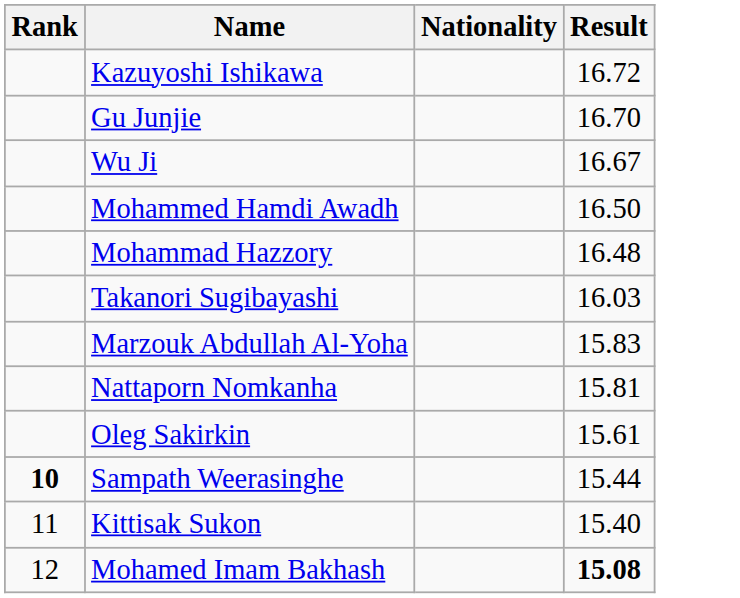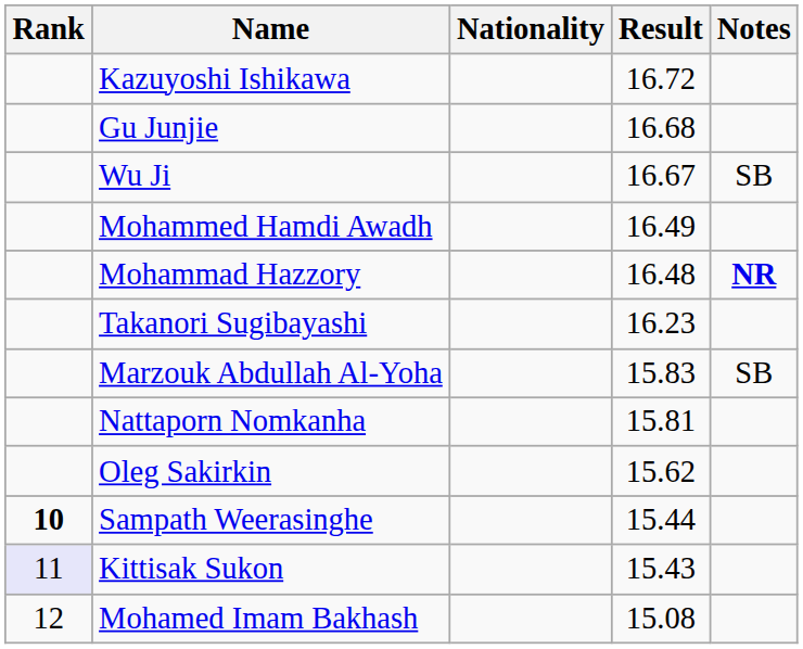 <table class="wikitable sortable" style="text-align:center">
 <tr>
 <th>Rank</th>
 <th>Name</th>
 <th>Nationality</th>
 <th>Result</th>
+<th>Notes</th>
 </tr>
 <tr>
 <td></td>
 <td align=left><a href='#'>Kazuyoshi Ishikawa</a></td>
 <td align=left></td>
 <td>16.72</td>
+<td></td>
 </tr>
 <tr>
 <td></td>
 <td align=left><a href='#'>Gu Junjie</a></td>
 <td align=left></td>
-<td>16.70</td>
+<td>16.68</td>
+<td></td>
 </tr>
 <tr>
 <td></td>
 <td align=left><a href='#'>Wu Ji</a></td>
 <td align=left></td>
 <td>16.67</td>
+<td>SB</td>
 </tr>
 <tr>
 <td></td>
 <td align=left><a href='#'>Mohammed Hamdi Awadh</a></td>
 <td align=left></td>
-<td>16.50</td>
+<td>16.49</td>
+<td></td>
 </tr>
 <tr>
 <td></td>
 <td align=left><a href='#'>Mohammad Hazzory</a></td>
 <td align=left></td>
 <td>16.48</td>
+<td><strong><a href='#'>NR</a></strong></td>
 </tr>
 <tr>
 <td></td>
 <td align=left><a href='#'>Takanori Sugibayashi</a></td>
 <td align=left></td>
-<td>16.03</td>
+<td>16.23</td>
+<td></td>
 </tr>
 <tr>
 <td></td>
 <td align=left><a href='#'>Marzouk Abdullah Al-Yoha</a></td>
 <td align=left></td>
 <td>15.83</td>
+<td>SB</td>
 </tr>
 <tr>
 <td></td>
 <td align=left><a href='#'>Nattaporn Nomkanha</a></td>
 <td align=left></td>
 <td>15.81</td>
+<td></td>
 </tr>
 <tr>
 <td></td>
 <td align=left><a href='#'>Oleg Sakirkin</a></td>
 <td align=left></td>
-<td>15.61</td>
+<td>15.62</td>
+<td></td>
 </tr>
 <tr>
 <td><strong>10</strong></td>
 <td align=left><a href='#'>Sampath Weerasinghe</a></td>
 <td align=left></td>
 <td>15.44</td>
+<td></td>
 </tr>
 <tr>
-<td>11</td>
+<td style="background: lavender;">11</td>
 <td align=left><a href='#'>Kittisak Sukon</a></td>
 <td align=left></td>
-<td>15.40</td>
+<td>15.43</td>
+<td></td>
 </tr>
 <tr>
 <td>12</td>
 <td align=left><a href='#'>Mohamed Imam Bakhash</a></td>
 <td align=left></td>
-<td><strong>15.08</strong></td>
+<td>15.08</td>
+<td></td>
 </tr>
 </table>
